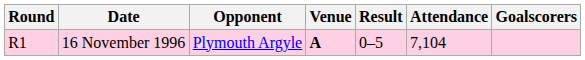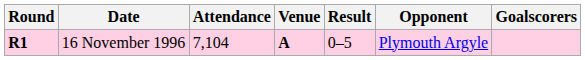 <table class="wikitable">
 <tr>
 <th>Round</th>
 <th>Date</th>
-<th>Opponent</th>
+<th>Attendance</th>
 <th>Venue</th>
 <th>Result</th>
-<th>Attendance</th>
+<th>Opponent</th>
 <th>Goalscorers</th>
 </tr>
 <tr style="background-color: #ffd0e3;">
-<td>R1</td>
+<td><strong>R1</strong></td>
 <td>16 November 1996</td>
-<td><a href='#'>Plymouth Argyle</a></td>
+<td>7,104</td>
 <td><strong>A</strong></td>
 <td>0–5</td>
-<td>7,104</td>
+<td><a href='#'>Plymouth Argyle</a></td>
 <td></td>
 </tr>
 </table>
